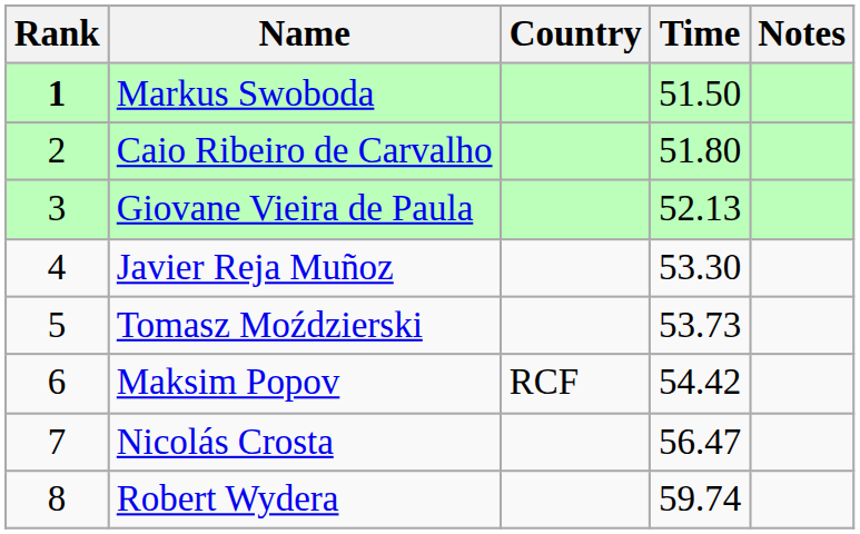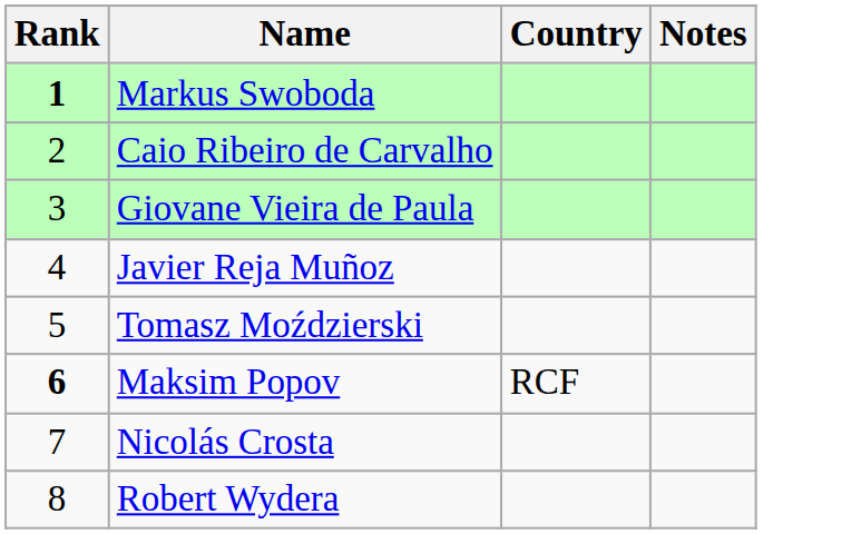 <table class="wikitable" style="text-align:center">
 <tr>
 <th>Rank</th>
 <th>Name</th>
 <th>Country</th>
-<th>Time</th>
 <th>Notes</th>
 </tr>
 <tr bgcolor=bbffbb>
 <td><strong>1</strong></td>
 <td align="left"><a href='#'>Markus Swoboda</a></td>
 <td align="left"></td>
-<td>51.50</td>
 <td></td>
 </tr>
 <tr bgcolor=bbffbb>
 <td>2</td>
 <td align="left"><a href='#'>Caio Ribeiro de Carvalho</a></td>
 <td align="left"></td>
-<td>51.80</td>
 <td></td>
 </tr>
 <tr bgcolor=bbffbb>
 <td>3</td>
 <td align="left"><a href='#'>Giovane Vieira de Paula</a></td>
 <td align="left"></td>
-<td>52.13</td>
 <td></td>
 </tr>
 <tr>
 <td>4</td>
 <td align="left"><a href='#'>Javier Reja Muñoz</a></td>
 <td align="left"></td>
-<td>53.30</td>
 <td></td>
 </tr>
 <tr>
 <td>5</td>
 <td align="left"><a href='#'>Tomasz Moździerski</a></td>
 <td align="left"></td>
-<td>53.73</td>
 <td></td>
 </tr>
 <tr>
-<td>6</td>
+<td><strong>6</strong></td>
 <td align="left"><a href='#'>Maksim Popov</a></td>
 <td align="left"> RCF</td>
-<td>54.42</td>
 <td></td>
 </tr>
 <tr>
 <td>7</td>
 <td align="left"><a href='#'>Nicolás Crosta</a></td>
 <td align="left"></td>
-<td>56.47</td>
 <td></td>
 </tr>
 <tr>
 <td>8</td>
 <td align="left"><a href='#'>Robert Wydera</a></td>
 <td align="left"></td>
-<td>59.74</td>
 <td></td>
 </tr>
 </table>
